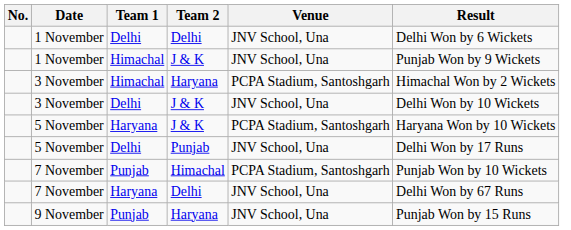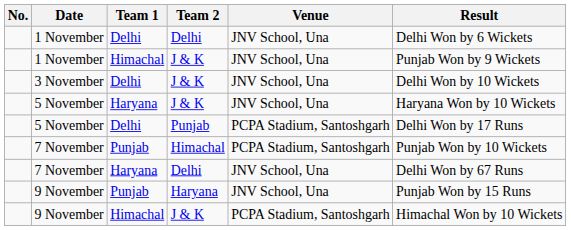 <table class="wikitable collapsible collapsed">
 <tr>
 <th>No.</th>
 <th>Date</th>
 <th>Team 1</th>
 <th>Team 2</th>
 <th>Venue</th>
 <th>Result</th>
 </tr>
 <tr>
 <td> </td>
 <td>1 November</td>
 <td><a href='#'>Delhi</a></td>
 <td><a href='#'>Delhi</a></td>
 <td>JNV School, Una</td>
 <td>Delhi Won by 6 Wickets</td>
 </tr>
 <tr>
 <td> </td>
 <td>1 November</td>
 <td><a href='#'>Himachal</a></td>
 <td><a href='#'>J & K</a></td>
 <td>JNV School, Una</td>
 <td>Punjab Won by 9 Wickets</td>
 </tr>
 <tr>
 <td> </td>
 <td>3 November</td>
-<td><a href='#'>Himachal</a></td>
-<td><a href='#'>Haryana</a></td>
-<td>PCPA Stadium, Santoshgarh</td>
-<td>Himachal Won by 2 Wickets</td>
-</tr>
-<tr>
-<td> </td>
-<td>3 November</td>
 <td><a href='#'>Delhi</a></td>
 <td><a href='#'>J & K</a></td>
 <td>JNV School, Una</td>
 <td>Delhi Won by 10 Wickets</td>
 </tr>
 <tr>
 <td> </td>
 <td>5 November</td>
 <td><a href='#'>Haryana</a></td>
 <td><a href='#'>J & K</a></td>
-<td>PCPA Stadium, Santoshgarh</td>
+<td>JNV School, Una</td>
 <td>Haryana Won by 10 Wickets</td>
 </tr>
 <tr>
 <td> </td>
 <td>5 November</td>
 <td><a href='#'>Delhi</a></td>
 <td><a href='#'>Punjab</a></td>
-<td>JNV School, Una</td>
+<td>PCPA Stadium, Santoshgarh</td>
 <td>Delhi Won by 17 Runs</td>
 </tr>
 <tr>
 <td> </td>
 <td>7 November</td>
 <td><a href='#'>Punjab</a></td>
 <td><a href='#'>Himachal</a></td>
 <td>PCPA Stadium, Santoshgarh</td>
 <td>Punjab Won by 10 Wickets</td>
 </tr>
 <tr>
 <td> </td>
 <td>7 November</td>
 <td><a href='#'>Haryana</a></td>
 <td><a href='#'>Delhi</a></td>
 <td>JNV School, Una</td>
 <td>Delhi Won by 67 Runs</td>
 </tr>
 <tr>
 <td> </td>
 <td>9 November</td>
 <td><a href='#'>Punjab</a></td>
 <td><a href='#'>Haryana</a></td>
 <td>JNV School, Una</td>
 <td>Punjab Won by 15 Runs</td>
 </tr>
+<tr>
+<td> </td>
+<td>9 November</td>
+<td><a href='#'>Himachal</a></td>
+<td><a href='#'>J & K</a></td>
+<td>PCPA Stadium, Santoshgarh</td>
+<td>Himachal Won by 10 Wickets</td>
+</tr>
 </table>
